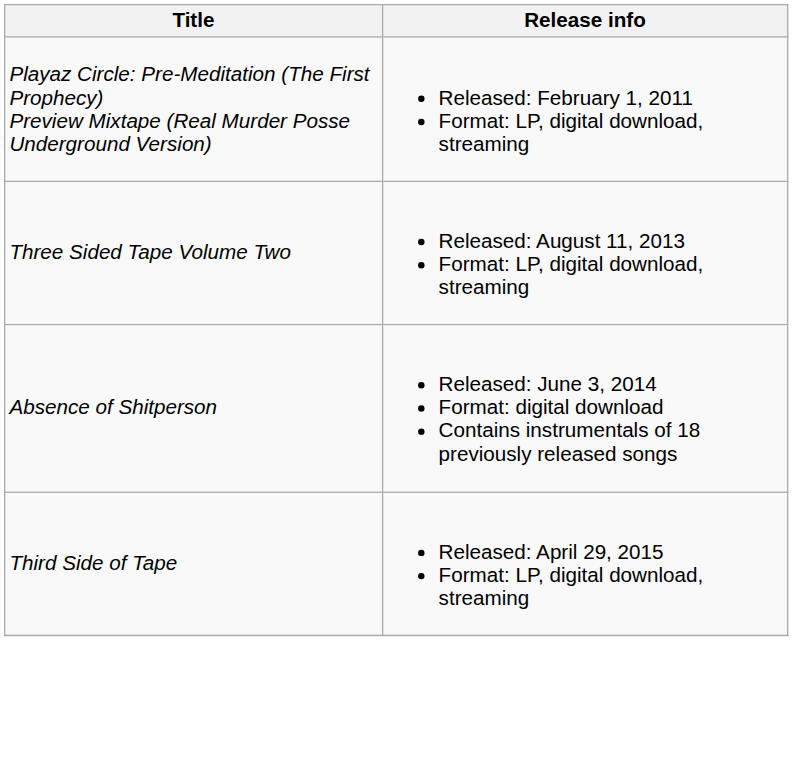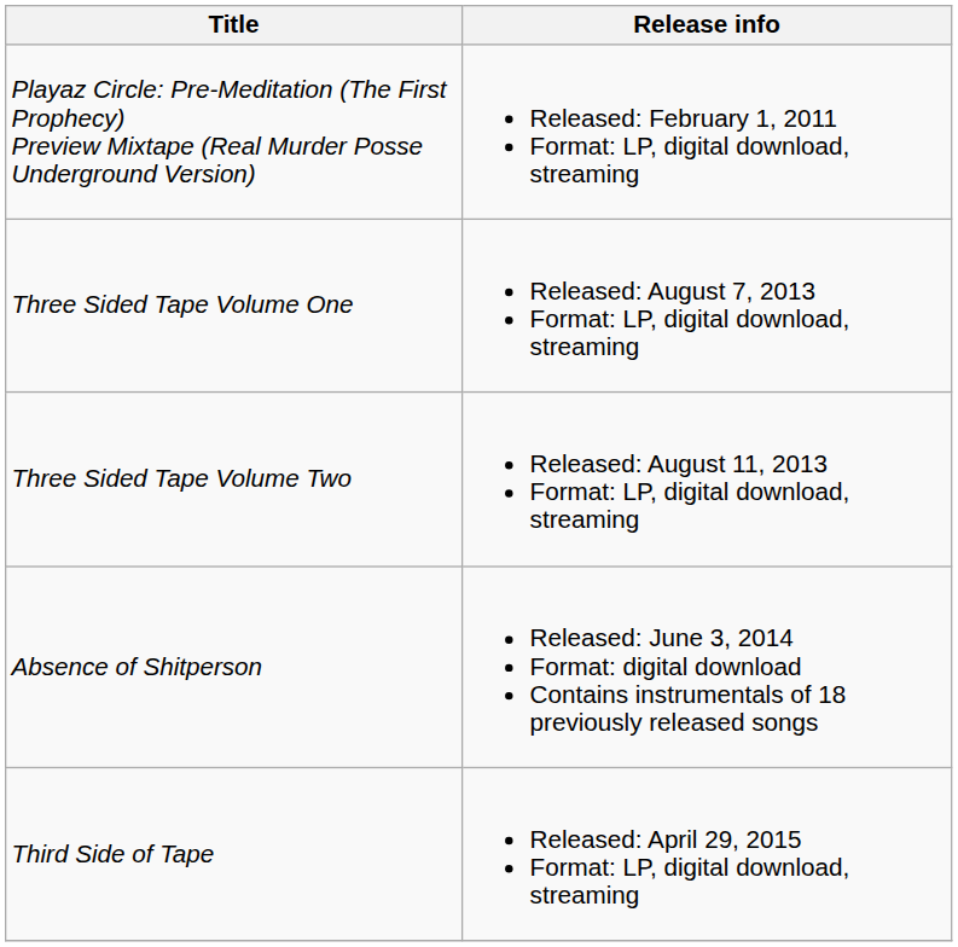 <table class="wikitable">
 <tr>
 <th>Title</th>
 <th>Release info</th>
 </tr>
 <tr>
 <td><em>Playaz Circle: Pre-Meditation (The First Prophecy)<br>Preview Mixtape (Real Murder Posse Underground Version)</em></td>
 <td><br><ul><li>Released: February 1, 2011</li><li>Format: LP, digital download, streaming</li></ul></td>
+</tr>
+<tr>
+<td><em>Three Sided Tape Volume One</em></td>
+<td><br><ul><li>Released: August 7, 2013</li><li>Format: LP, digital download, streaming</li></ul></td>
 </tr>
 <tr>
 <td><em>Three Sided Tape Volume Two</em></td>
 <td><br><ul><li>Released: August 11, 2013</li><li>Format: LP, digital download, streaming</li></ul></td>
 </tr>
 <tr>
 <td><em>Absence of Shitperson</em></td>
 <td><br><ul><li>Released: June 3, 2014</li><li>Format: digital download</li><li>Contains instrumentals of 18 previously released songs</li></ul></td>
 </tr>
 <tr>
 <td><em>Third Side of Tape</em></td>
 <td><br><ul><li>Released: April 29, 2015</li><li>Format: LP, digital download, streaming</li></ul></td>
 </tr>
 <tr>
 </tr>
 </table>
